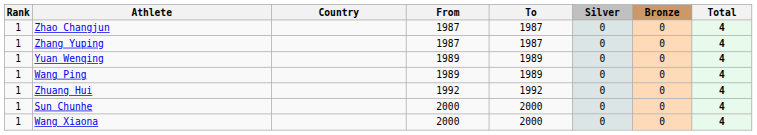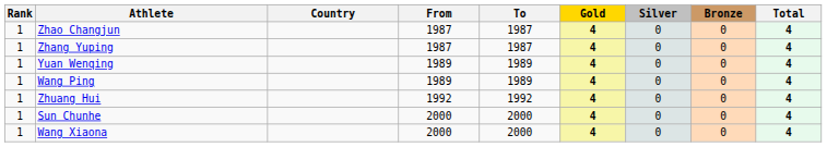 <table class="wikitable plainrowheaders" width="80%" style="text-align:center;">
 <tr style="background-color:#EDEDED;">
 <th class="hintergrundfarbe5" style="width:1em">Rank</th>
 <th class="hintergrundfarbe5">Athlete</th>
 <th class="hintergrundfarbe5">Country</th>
 <th class="hintergrundfarbe5">From</th>
 <th class="hintergrundfarbe5">To</th>
+<th style="background:    gold; width:8%">Gold</th>
 <th style="background:  silver; width:8%">Silver</th>
 <th style="background: #CC9966; width:8%">Bronze</th>
 <th class="hintergrundfarbe5" style="width:8%">Total</th>
 </tr>
 <tr>
 <td>1</td>
 <td style="text-align: left;"><a href='#'>Zhao Changjun</a></td>
 <td style="text-align: left;"></td>
 <td>1987</td>
 <td>1987</td>
+<td bgcolor="#F7F6A8"><strong>4</strong></td>
 <td bgcolor="#DCE5E5">0</td>
 <td bgcolor="#FFDAB9">0</td>
 <td bgcolor="#E7FAEC"><strong>4</strong></td>
 </tr>
 <tr>
 <td>1</td>
 <td style="text-align: left;"><a href='#'>Zhang Yuping</a></td>
 <td style="text-align: left;"></td>
 <td>1987</td>
 <td>1987</td>
+<td bgcolor="#F7F6A8"><strong>4</strong></td>
 <td bgcolor="#DCE5E5">0</td>
 <td bgcolor="#FFDAB9">0</td>
 <td bgcolor="#E7FAEC"><strong>4</strong></td>
 </tr>
 <tr>
 <td>1</td>
 <td style="text-align: left;"><a href='#'>Yuan Wenqing</a></td>
 <td style="text-align: left;"></td>
 <td>1989</td>
 <td>1989</td>
+<td bgcolor="#F7F6A8"><strong>4</strong></td>
 <td bgcolor="#DCE5E5">0</td>
 <td bgcolor="#FFDAB9">0</td>
 <td bgcolor="#E7FAEC"><strong>4</strong></td>
 </tr>
 <tr>
 <td>1</td>
 <td style="text-align: left;"><a href='#'>Wang Ping</a></td>
 <td style="text-align: left;"></td>
 <td>1989</td>
 <td>1989</td>
+<td bgcolor="#F7F6A8"><strong>4</strong></td>
 <td bgcolor="#DCE5E5">0</td>
 <td bgcolor="#FFDAB9">0</td>
 <td bgcolor="#E7FAEC"><strong>4</strong></td>
 </tr>
 <tr>
 <td>1</td>
 <td style="text-align: left;"><a href='#'>Zhuang Hui</a></td>
 <td style="text-align: left;"></td>
 <td>1992</td>
 <td>1992</td>
+<td bgcolor="#F7F6A8"><strong>4</strong></td>
 <td bgcolor="#DCE5E5">0</td>
 <td bgcolor="#FFDAB9">0</td>
 <td bgcolor="#E7FAEC"><strong>4</strong></td>
 </tr>
 <tr>
 <td>1</td>
 <td style="text-align: left;"><a href='#'>Sun Chunhe</a></td>
 <td style="text-align: left;"></td>
 <td>2000</td>
 <td>2000</td>
+<td bgcolor="#F7F6A8"><strong>4</strong></td>
 <td bgcolor="#DCE5E5">0</td>
 <td bgcolor="#FFDAB9">0</td>
 <td bgcolor="#E7FAEC"><strong>4</strong></td>
 </tr>
 <tr>
 <td>1</td>
 <td style="text-align: left;"><a href='#'>Wang Xiaona</a></td>
 <td style="text-align: left;"></td>
 <td>2000</td>
 <td>2000</td>
+<td bgcolor="#F7F6A8"><strong>4</strong></td>
 <td bgcolor="#DCE5E5">0</td>
 <td bgcolor="#FFDAB9">0</td>
 <td bgcolor="#E7FAEC"><strong>4</strong></td>
 </tr>
 </table>
